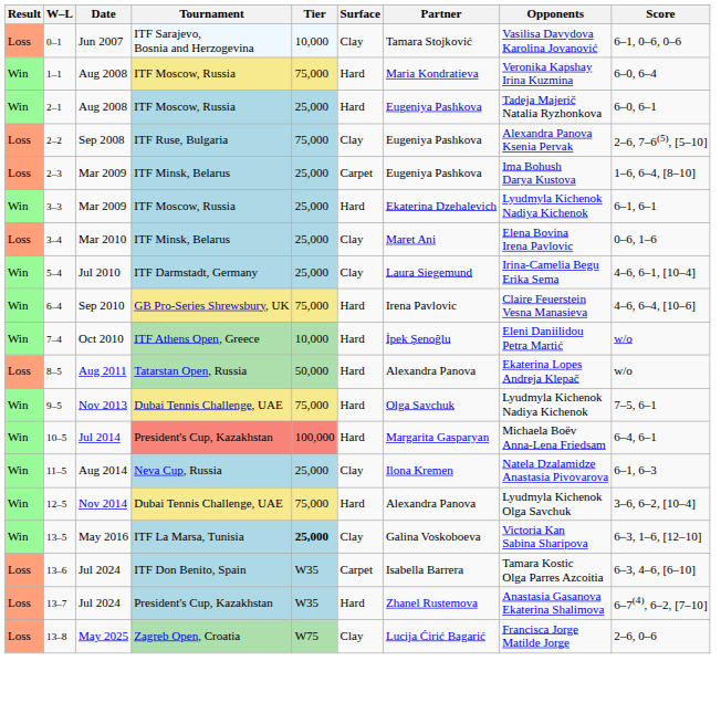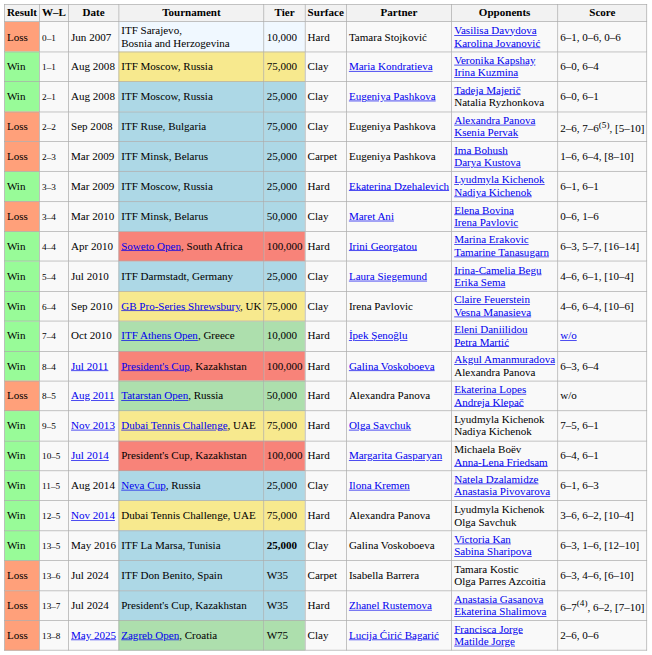 <table class="sortable wikitable">
 <tr>
 <th>Result</th>
 <th class="unsortable">W–L</th>
 <th>Date</th>
 <th>Tournament</th>
 <th>Tier</th>
 <th>Surface</th>
 <th>Partner</th>
 <th>Opponents</th>
 <th class="unsortable">Score</th>
 </tr>
 <tr>
 <td style="background:#ffa07a;">Loss</td>
 <td><small>0–1</small></td>
 <td>Jun 2007</td>
 <td style="background:#f0f8ff;">ITF Sarajevo, <br>Bosnia and Herzogevina</td>
 <td style="background:#f0f8ff;">10,000</td>
-<td>Clay</td>
+<td>Hard</td>
 <td> Tamara Stojković</td>
 <td> <a href='#'>Vasilisa Davydova</a> <br>  <a href='#'>Karolina Jovanović</a></td>
 <td>6–1, 0–6, 0–6</td>
 </tr>
 <tr>
 <td style="background:#98fb98;">Win</td>
 <td><small>1–1</small></td>
 <td>Aug 2008</td>
 <td style="background:#f7e98e;">ITF Moscow, Russia</td>
 <td style="background:#f7e98e;">75,000</td>
-<td>Hard</td>
+<td>Clay</td>
 <td> <a href='#'>Maria Kondratieva</a></td>
 <td> <a href='#'>Veronika Kapshay</a> <br>  <a href='#'>Irina Kuzmina</a></td>
 <td>6–0, 6–4</td>
 </tr>
 <tr>
 <td style="background:#98fb98;">Win</td>
 <td><small>2–1</small></td>
 <td>Aug 2008</td>
 <td style="background:lightblue;">ITF Moscow, Russia</td>
 <td style="background:lightblue;">25,000</td>
-<td>Hard</td>
+<td>Clay</td>
 <td> <a href='#'>Eugeniya Pashkova</a></td>
 <td> <a href='#'>Tadeja Majerič</a> <br>  Natalia Ryzhonkova</td>
 <td>6–0, 6–1</td>
 </tr>
 <tr>
 <td style="background:#ffa07a;">Loss</td>
 <td><small>2–2</small></td>
 <td>Sep 2008</td>
 <td style="background:lightblue;">ITF Ruse, Bulgaria</td>
 <td style="background:lightblue;">75,000</td>
 <td>Clay</td>
 <td> Eugeniya Pashkova</td>
 <td> <a href='#'>Alexandra Panova</a> <br>  <a href='#'>Ksenia Pervak</a></td>
 <td>2–6, 7–6<sup>(5)</sup>, [5–10]</td>
 </tr>
 <tr>
 <td style="background:#ffa07a;">Loss</td>
 <td><small>2–3</small></td>
 <td>Mar 2009</td>
 <td style="background:lightblue;">ITF Minsk, Belarus</td>
 <td style="background:lightblue;">25,000</td>
 <td>Carpet</td>
 <td> Eugeniya Pashkova</td>
 <td> <a href='#'>Ima Bohush</a> <br>  <a href='#'>Darya Kustova</a></td>
 <td>1–6, 6–4, [8–10]</td>
 </tr>
 <tr>
 <td style="background:#98fb98;">Win</td>
 <td><small>3–3</small></td>
 <td>Mar 2009</td>
 <td style="background:lightblue;">ITF Moscow, Russia</td>
 <td style="background:lightblue;">25,000</td>
 <td>Hard</td>
 <td> <a href='#'>Ekaterina Dzehalevich</a></td>
 <td> <a href='#'>Lyudmyla Kichenok</a> <br>  <a href='#'>Nadiya Kichenok</a></td>
 <td>6–1, 6–1</td>
 </tr>
 <tr>
 <td style="background:#ffa07a;">Loss</td>
 <td><small>3–4</small></td>
 <td>Mar 2010</td>
 <td style="background:lightblue;">ITF Minsk, Belarus</td>
-<td style="background:lightblue;">25,000</td>
+<td style="background:lightblue;">50,000</td>
 <td>Clay</td>
 <td> <a href='#'>Maret Ani</a></td>
 <td> <a href='#'>Elena Bovina</a> <br>  <a href='#'>Irena Pavlovic</a></td>
 <td>0–6, 1–6</td>
+</tr>
+<tr>
+<td style="background:#98fb98;">Win</td>
+<td><small>4–4</small></td>
+<td>Apr 2010</td>
+<td style="background:#f88379;"><a href='#'>Soweto Open</a>, South Africa</td>
+<td style="background:#f88379;">100,000</td>
+<td>Hard</td>
+<td> <a href='#'>Irini Georgatou</a></td>
+<td> <a href='#'>Marina Erakovic</a> <br>  <a href='#'>Tamarine Tanasugarn</a></td>
+<td>6–3, 5–7, [16–14]</td>
 </tr>
 <tr>
 <td style="background:#98fb98;">Win</td>
 <td><small>5–4</small></td>
 <td>Jul 2010</td>
 <td style="background:lightblue;">ITF Darmstadt, Germany</td>
 <td style="background:lightblue;">25,000</td>
 <td>Clay</td>
 <td> <a href='#'>Laura Siegemund</a></td>
 <td> <a href='#'>Irina-Camelia Begu</a> <br>  <a href='#'>Erika Sema</a></td>
 <td>4–6, 6–1, [10–4]</td>
 </tr>
 <tr>
 <td style="background:#98fb98;">Win</td>
 <td><small>6–4</small></td>
 <td>Sep 2010</td>
 <td style="background:#f7e98e;"><a href='#'>GB Pro-Series Shrewsbury</a>, UK</td>
 <td style="background:#f7e98e;">75,000</td>
-<td>Hard</td>
+<td>Clay</td>
 <td> Irena Pavlovic</td>
 <td> <a href='#'>Claire Feuerstein</a> <br>  <a href='#'>Vesna Manasieva</a></td>
 <td>4–6, 6–4, [10–6]</td>
 </tr>
 <tr>
 <td style="background:#98fb98;">Win</td>
 <td><small>7–4</small></td>
 <td>Oct 2010</td>
 <td style="background:#addfad;"><a href='#'>ITF Athens Open</a>, Greece</td>
 <td style="background:#addfad;">10,000</td>
 <td>Hard</td>
 <td> <a href='#'>İpek Şenoğlu</a></td>
 <td> <a href='#'>Eleni Daniilidou</a> <br>  <a href='#'>Petra Martić</a></td>
 <td><a href='#'>w/o</a></td>
+</tr>
+<tr>
+<td style="background:#98fb98;">Win</td>
+<td><small>8–4</small></td>
+<td><a href='#'>Jul 2011</a></td>
+<td style="background:#f88379;"><a href='#'>President's Cup</a>, Kazakhstan</td>
+<td style="background:#f88379;">100,000</td>
+<td>Hard</td>
+<td> <a href='#'>Galina Voskoboeva</a></td>
+<td> <a href='#'>Akgul Amanmuradova</a> <br>  Alexandra Panova</td>
+<td>6–3, 6–4</td>
 </tr>
 <tr>
 <td style="background:#ffa07a;">Loss</td>
 <td><small>8–5</small></td>
 <td><a href='#'>Aug 2011</a></td>
 <td style="background:#addfad;"><a href='#'>Tatarstan Open</a>, Russia</td>
 <td style="background:#addfad;">50,000</td>
 <td>Hard</td>
 <td> Alexandra Panova</td>
 <td> <a href='#'>Ekaterina Lopes</a> <br>  <a href='#'>Andreja Klepač</a></td>
 <td>w/o</td>
 </tr>
 <tr>
 <td style="background:#98fb98;">Win</td>
 <td><small>9–5</small></td>
 <td><a href='#'>Nov 2013</a></td>
 <td style="background:#f7e98e;"><a href='#'>Dubai Tennis Challenge</a>, UAE</td>
 <td style="background:#f7e98e;">75,000</td>
 <td>Hard</td>
 <td> <a href='#'>Olga Savchuk</a></td>
 <td> Lyudmyla Kichenok <br>  Nadiya Kichenok</td>
 <td>7–5, 6–1</td>
 </tr>
 <tr>
 <td style="background:#98fb98;">Win</td>
 <td><small>10–5</small></td>
 <td><a href='#'>Jul 2014</a></td>
 <td style="background:#f88379;">President's Cup, Kazakhstan</td>
 <td style="background:#f88379;">100,000</td>
 <td>Hard</td>
 <td> <a href='#'>Margarita Gasparyan</a></td>
 <td> Michaela Boëv <br>  <a href='#'>Anna-Lena Friedsam</a></td>
 <td>6–4, 6–1</td>
 </tr>
 <tr>
 <td style="background:#98fb98;">Win</td>
 <td><small>11–5</small></td>
 <td>Aug 2014</td>
 <td style="background:lightblue;"><a href='#'>Neva Cup</a>, Russia</td>
 <td style="background:lightblue;">25,000</td>
 <td>Clay</td>
 <td> <a href='#'>Ilona Kremen</a></td>
 <td> <a href='#'>Natela Dzalamidze</a> <br>  <a href='#'>Anastasia Pivovarova</a></td>
 <td>6–1, 6–3</td>
 </tr>
 <tr>
 <td style="background:#98fb98;">Win</td>
 <td><small>12–5</small></td>
 <td><a href='#'>Nov 2014</a></td>
 <td style="background:#f7e98e;">Dubai Tennis Challenge, UAE</td>
 <td style="background:#f7e98e;">75,000</td>
 <td>Hard</td>
 <td> Alexandra Panova</td>
 <td> Lyudmyla Kichenok <br>  Olga Savchuk</td>
 <td>3–6, 6–2, [10–4]</td>
 </tr>
 <tr>
 <td style="background:#98fb98;">Win</td>
 <td><small>13–5</small></td>
 <td>May 2016</td>
 <td style="background:lightblue;">ITF La Marsa, Tunisia</td>
 <td style="background:lightblue;"><strong>25,000</strong></td>
 <td>Clay</td>
 <td> Galina Voskoboeva</td>
 <td> <a href='#'>Victoria Kan</a> <br>  <a href='#'>Sabina Sharipova</a></td>
 <td>6–3, 1–6, [12–10]</td>
 </tr>
 <tr>
 <td style="background:#ffa07a;">Loss</td>
 <td><small>13–6</small></td>
 <td>Jul 2024</td>
 <td style="background:lightblue;">ITF Don Benito, Spain</td>
 <td style="background:lightblue;">W35</td>
 <td>Carpet</td>
 <td> Isabella Barrera</td>
 <td> Tamara Kostic <br>  Olga Parres Azcoitia</td>
 <td>6–3, 4–6, [6–10]</td>
 </tr>
 <tr>
 <td style="background:#ffa07a;">Loss</td>
 <td><small>13–7</small></td>
 <td>Jul 2024</td>
 <td style="background:lightblue;">President's Cup, Kazakhstan</td>
 <td style="background:lightblue;">W35</td>
 <td>Hard</td>
 <td> <a href='#'>Zhanel Rustemova</a></td>
 <td> <a href='#'>Anastasia Gasanova</a> <br>  <a href='#'>Ekaterina Shalimova</a></td>
 <td>6–7<sup>(4)</sup>, 6–2, [7–10]</td>
 </tr>
 <tr>
 <td style="background:#ffa07a;">Loss</td>
 <td><small>13–8</small></td>
 <td><a href='#'>May 2025</a></td>
 <td style="background:#addfad;"><a href='#'>Zagreb Open</a>, Croatia</td>
 <td style="background:#addfad;">W75</td>
 <td>Clay</td>
 <td> <a href='#'>Lucija Ćirić Bagarić</a></td>
 <td> <a href='#'>Francisca Jorge</a> <br>  <a href='#'>Matilde Jorge</a></td>
 <td>2–6, 0–6</td>
 </tr>
 </table>
